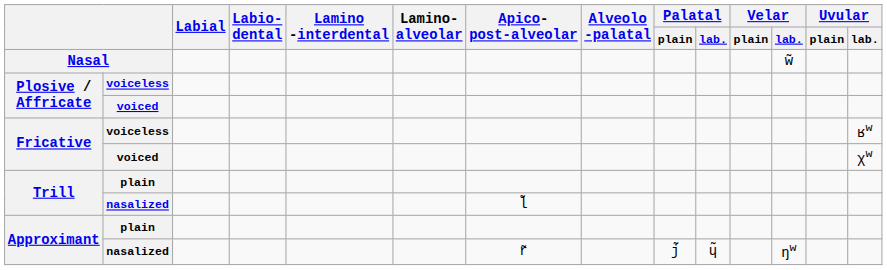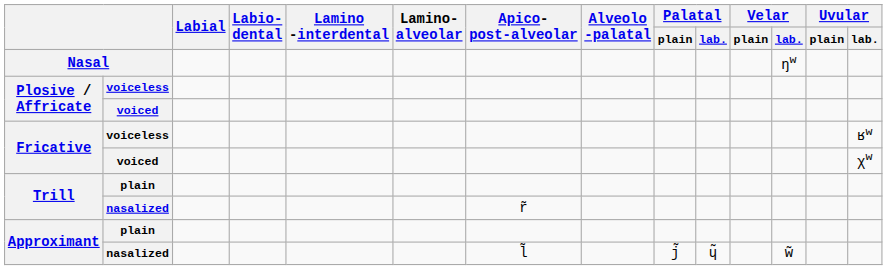 <table class="wikitable" style=text-align:center>
 <tr>
 <th colspan=2 rowspan=2></th>
 <th rowspan=2><a href='#'>Labial</a></th>
 <th rowspan=2><a href='#'>Labio-<br>dental</a></th>
 <th rowspan=2><a href='#'>Lamino</a><br>-<a href='#'>interdental</a></th>
 <th rowspan=2>Lamino-<br><a href='#'>alveolar</a></th>
 <th rowspan=2><a href='#'>Apico</a>-<br><a href='#'>post-alveolar</a></th>
 <th rowspan=2><a href='#'>Alveolo<br>-palatal</a></th>
 <th colspan=2><a href='#'>Palatal</a></th>
 <th colspan=2><a href='#'>Velar</a></th>
 <th colspan=2><a href='#'>Uvular</a></th>
 </tr>
 <tr>
 <th><small>plain</small></th>
 <th><small><a href='#'>lab.</a></small></th>
 <th><small>plain</small></th>
 <th><small><a href='#'>lab.</a></small></th>
 <th><small>plain</small></th>
 <th><small>lab.</small></th>
 </tr>
 <tr>
 <th colspan=2><a href='#'>Nasal</a></th>
 <td></td>
 <td></td>
 <td></td>
 <td></td>
 <td></td>
 <td></td>
 <td></td>
 <td></td>
 <td></td>
-<td>w̃</td>
+<td>ŋ<sup>w</sup></td>
 <td></td>
 <td></td>
 </tr>
 <tr>
 <th rowspan=2><a href='#'>Plosive</a> /<br><a href='#'>Affricate</a></th>
 <th><small><a href='#'>voiceless</a></small></th>
 <td></td>
 <td></td>
 <td></td>
 <td></td>
 <td></td>
 <td></td>
 <td></td>
 <td></td>
 <td></td>
 <td></td>
 <td></td>
 <td></td>
 </tr>
 <tr>
 <th><small><a href='#'>voiced</a></small></th>
 <td></td>
 <td></td>
 <td></td>
 <td></td>
 <td></td>
 <td></td>
 <td></td>
 <td></td>
 <td></td>
 <td></td>
 <td></td>
 <td></td>
 </tr>
 <tr>
 <th rowspan=2><a href='#'>Fricative</a></th>
 <th><small>voiceless</small></th>
 <td></td>
 <td></td>
 <td></td>
 <td></td>
 <td></td>
 <td></td>
 <td></td>
 <td></td>
 <td></td>
 <td></td>
 <td></td>
 <td>ʁ<sup>w</sup></td>
 </tr>
 <tr>
 <th><small>voiced</small></th>
 <td></td>
 <td></td>
 <td></td>
 <td></td>
 <td></td>
 <td></td>
 <td></td>
 <td></td>
 <td></td>
 <td></td>
 <td></td>
 <td>χ<sup>w</sup></td>
 </tr>
 <tr>
 <th rowspan=2><a href='#'>Trill</a></th>
 <th><small>plain</small></th>
 <td></td>
 <td></td>
 <td></td>
 <td></td>
 <td></td>
 <td></td>
 <td></td>
 <td></td>
 <td></td>
 <td></td>
 <td></td>
 <td></td>
 </tr>
 <tr>
 <th><small><a href='#'>nasalized</a></small></th>
 <td></td>
 <td></td>
 <td></td>
 <td></td>
-<td>l̃</td>
+<td>r̃</td>
 <td></td>
 <td></td>
 <td></td>
 <td></td>
 <td></td>
 <td></td>
 <td></td>
 </tr>
 <tr>
 <th rowspan=2><a href='#'>Approximant</a></th>
 <th><small>plain</small></th>
 <td></td>
 <td></td>
 <td></td>
 <td></td>
 <td></td>
 <td></td>
 <td></td>
 <td></td>
 <td></td>
 <td></td>
 <td></td>
 <td></td>
 </tr>
 <tr>
 <th><small>nasalized</small></th>
 <td></td>
 <td></td>
 <td></td>
 <td></td>
-<td>r̃</td>
+<td>l̃</td>
 <td></td>
 <td>j̃</td>
 <td>ɥ̃</td>
 <td></td>
-<td>ŋ<sup>w</sup></td>
+<td>w̃</td>
 <td></td>
 <td></td>
 </tr>
 </table>
